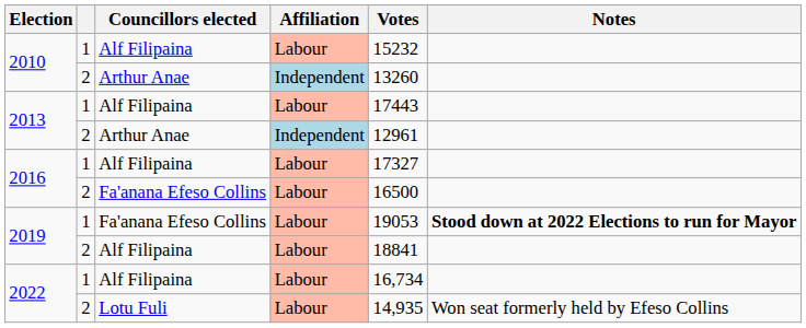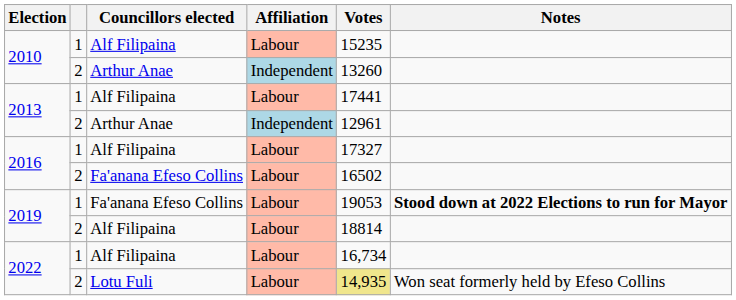 <table class="wikitable sortable">
 <tr>
 <th>Election</th>
 <th></th>
 <th>Councillors elected</th>
 <th>Affiliation</th>
 <th>Votes</th>
 <th>Notes</th>
 </tr>
 <tr>
 <td rowspan=2><a href='#'>2010</a></td>
 <td>1</td>
 <td><a href='#'>Alf Filipaina</a></td>
 <td bgcolor=FFBAA8>Labour</td>
-<td>15232</td>
+<td>15235</td>
 <td></td>
 </tr>
 <tr>
 <td>2</td>
 <td><a href='#'>Arthur Anae</a></td>
 <td bgcolor="lightblue">Independent</td>
 <td>13260</td>
 <td></td>
 </tr>
 <tr>
 <td rowspan=2><a href='#'>2013</a></td>
 <td>1</td>
 <td>Alf Filipaina</td>
 <td bgcolor=FFBAA8>Labour</td>
-<td>17443</td>
+<td>17441</td>
 <td></td>
 </tr>
 <tr>
 <td>2</td>
 <td>Arthur Anae</td>
 <td bgcolor="lightblue">Independent</td>
 <td>12961</td>
 <td></td>
 </tr>
 <tr>
 <td rowspan=2><a href='#'>2016</a></td>
 <td>1</td>
 <td>Alf Filipaina</td>
 <td bgcolor=FFBAA8>Labour</td>
 <td>17327</td>
 <td></td>
 </tr>
 <tr>
 <td>2</td>
 <td><a href='#'>Fa'anana Efeso Collins</a></td>
 <td bgcolor=FFBAA8>Labour</td>
-<td>16500</td>
+<td>16502</td>
 <td></td>
 </tr>
 <tr>
 <td rowspan=2><a href='#'>2019</a></td>
 <td>1</td>
 <td>Fa'anana Efeso Collins</td>
 <td bgcolor=FFBAA8>Labour</td>
 <td>19053</td>
 <td><strong>Stood down at 2022 Elections to run for Mayor</strong></td>
 </tr>
 <tr>
 <td>2</td>
 <td>Alf Filipaina</td>
 <td bgcolor=FFBAA8>Labour</td>
-<td>18841</td>
+<td>18814</td>
 <td></td>
 </tr>
 <tr>
 <td rowspan=2><a href='#'>2022</a></td>
 <td>1</td>
 <td>Alf Filipaina</td>
 <td bgcolor=FFBAA8>Labour</td>
 <td>16,734</td>
 <td></td>
 </tr>
 <tr>
 <td>2</td>
 <td><a href='#'>Lotu Fuli</a></td>
 <td bgcolor=FFBAA8>Labour</td>
-<td>14,935</td>
+<td style="background: khaki;">14,935</td>
 <td>Won seat formerly held by Efeso Collins</td>
 </tr>
 </table>
